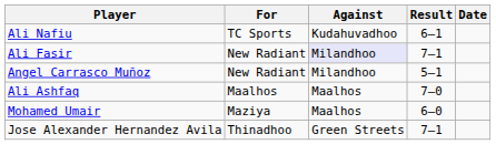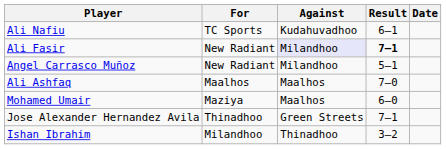 <table class="wikitable">
 <tr>
 <th>Player</th>
 <th>For</th>
 <th>Against</th>
 <th>Result</th>
 <th>Date</th>
 </tr>
 <tr>
 <td> <a href='#'>Ali Nafiu</a></td>
 <td>TC Sports</td>
 <td>Kudahuvadhoo</td>
 <td align="center">6–1</td>
 <td></td>
 </tr>
 <tr>
 <td> <a href='#'>Ali Fasir</a></td>
 <td>New Radiant</td>
 <td style="background: lavender;">Milandhoo</td>
-<td align="center">7–1</td>
+<td align="center"><strong>7–1</strong></td>
 <td></td>
 </tr>
 <tr>
 <td> <a href='#'>Angel Carrasco Muñoz</a></td>
 <td>New Radiant</td>
 <td>Milandhoo</td>
 <td align="center">5–1</td>
 <td></td>
 </tr>
 <tr>
 <td> <a href='#'>Ali Ashfaq</a></td>
 <td>Maalhos</td>
 <td>Maalhos</td>
 <td align="center">7–0</td>
 <td></td>
 </tr>
 <tr>
 <td> <a href='#'>Mohamed Umair</a></td>
 <td>Maziya</td>
 <td>Maalhos</td>
 <td align="center">6–0</td>
 <td></td>
 </tr>
 <tr>
 <td> Jose Alexander Hernandez Avila</td>
 <td>Thinadhoo</td>
 <td>Green Streets</td>
 <td align="center">7–1</td>
 <td></td>
 </tr>
+<tr>
+<td> <a href='#'>Ishan Ibrahim</a></td>
+<td>Milandhoo</td>
+<td>Thinadhoo</td>
+<td align="center">3–2</td>
+<td></td>
+</tr>
 </table>
